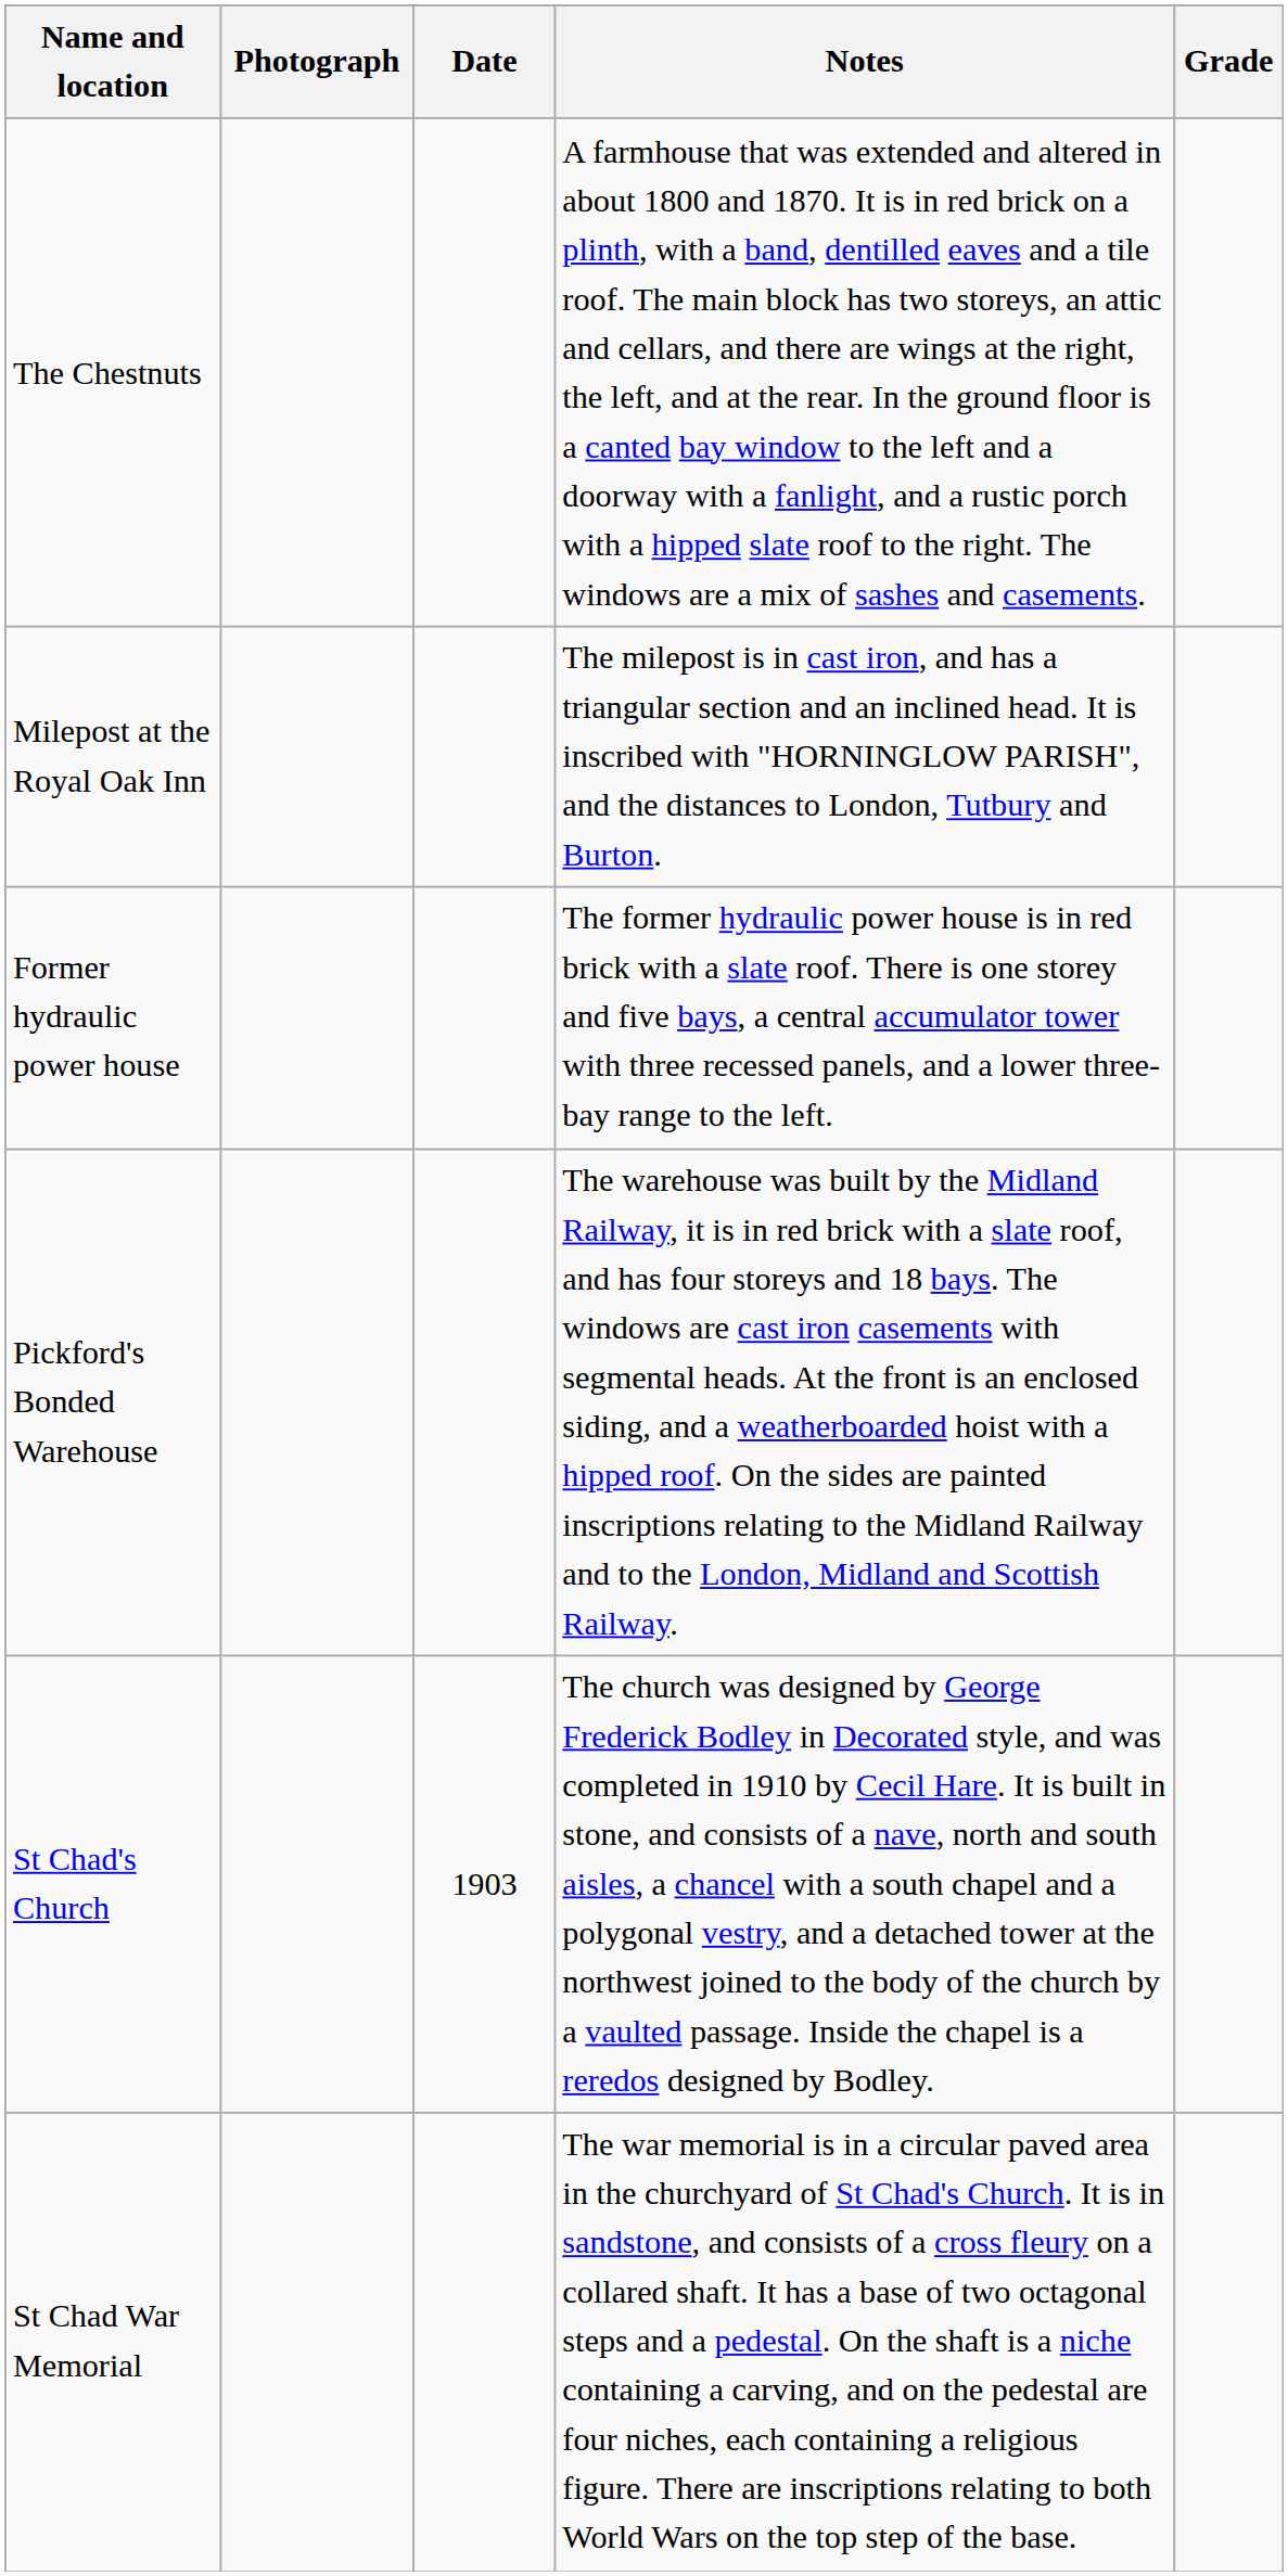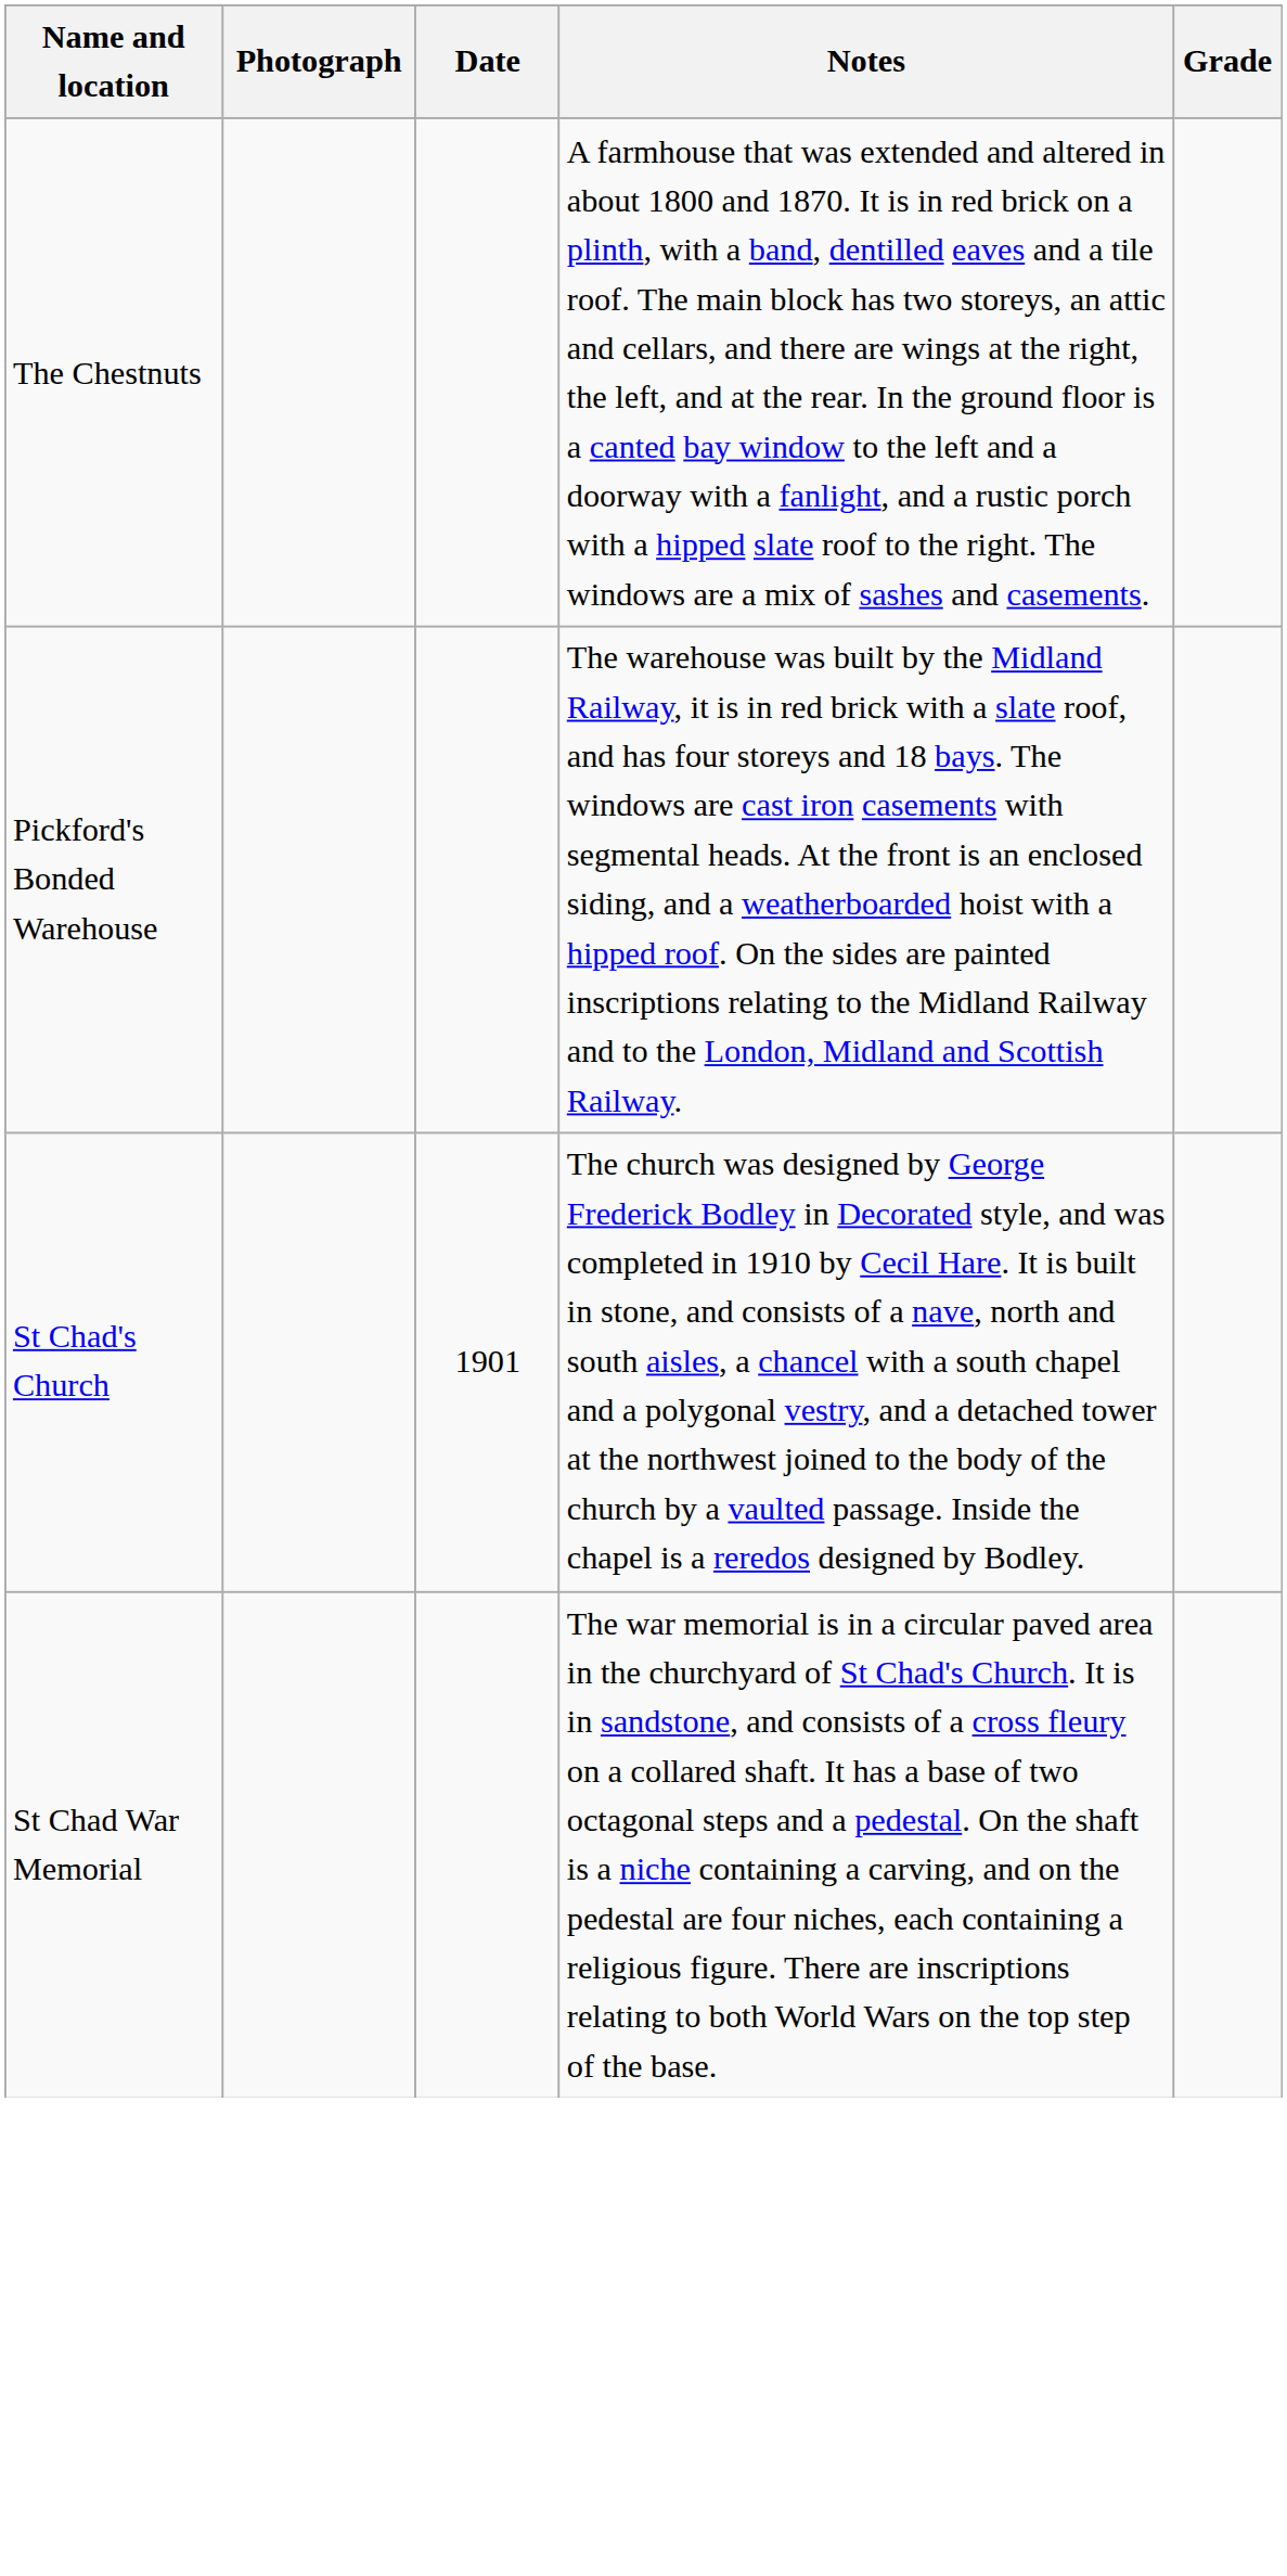 <table class="wikitable sortable plainrowheaders" style="width:100%; border:0; text-align:left; line-height:150%;">
 <tr>
 <th scope="col"  style="width:150px">Name and location</th>
 <th scope="col"  style="width:100px" class="unsortable">Photograph</th>
 <th scope="col"  style="width:120px">Date</th>
 <th scope="col"  style="width:650px" class="unsortable">Notes</th>
 <th scope="col"  style="width:50px">Grade</th>
 </tr>
 <tr>
 <td>The Chestnuts<br><small></small></td>
 <td></td>
 <td align="center"></td>
 <td>A farmhouse that was extended and altered in about 1800 and 1870.  It is in red brick on a <a href='#'>plinth</a>, with a <a href='#'>band</a>, <a href='#'>dentilled</a> <a href='#'>eaves</a> and a tile roof.  The main block has two storeys, an attic and cellars, and there are wings at the right, the left, and at the rear.  In the ground floor is a <a href='#'>canted</a> <a href='#'>bay window</a> to the left and a doorway with a <a href='#'>fanlight</a>, and a rustic porch with a <a href='#'>hipped</a> <a href='#'>slate</a> roof to the right.  The windows are a mix of <a href='#'>sashes</a> and <a href='#'>casements</a>.</td>
 <td align="center" ></td>
 </tr>
 <tr>
-<td>Milepost at the Royal Oak Inn<br><small></small></td>
-<td></td>
-<td align="center"></td>
-<td>The milepost is in <a href='#'>cast iron</a>, and has a triangular section and an inclined head.  It is inscribed with "HORNINGLOW PARISH", and the distances to London, <a href='#'>Tutbury</a> and <a href='#'>Burton</a>.</td>
-<td align="center" ></td>
-</tr>
-<tr>
-<td>Former hydraulic power house<br><small></small></td>
-<td></td>
-<td align="center"></td>
-<td>The former <a href='#'>hydraulic</a> power house is in red brick with a <a href='#'>slate</a> roof.  There is one storey and five <a href='#'>bays</a>, a central <a href='#'>accumulator tower</a> with three recessed panels, and a lower three-bay range to the left.</td>
-<td align="center" ></td>
-</tr>
-<tr>
 <td>Pickford's Bonded Warehouse<br><small></small></td>
 <td></td>
 <td align="center"></td>
 <td>The warehouse was built by the <a href='#'>Midland Railway</a>, it is in red brick with a <a href='#'>slate</a> roof, and has four storeys and 18 <a href='#'>bays</a>.  The windows are <a href='#'>cast iron</a> <a href='#'>casements</a> with segmental heads.  At the front is an enclosed siding, and a <a href='#'>weatherboarded</a> hoist with a <a href='#'>hipped roof</a>.  On the sides are painted inscriptions relating to the Midland Railway and to the <a href='#'>London, Midland and Scottish Railway</a>.</td>
 <td align="center" ></td>
 </tr>
 <tr>
 <td><a href='#'>St Chad's Church</a><br><small></small></td>
 <td></td>
-<td align="center">1903</td>
+<td align="center">1901</td>
 <td>The church was designed by <a href='#'>George Frederick Bodley</a> in <a href='#'>Decorated</a> style, and was completed in 1910 by <a href='#'>Cecil Hare</a>.  It is built in stone, and consists of a <a href='#'>nave</a>, north and south <a href='#'>aisles</a>, a <a href='#'>chancel</a> with a south chapel and a polygonal <a href='#'>vestry</a>, and a detached tower at the northwest joined to the body of the church by a <a href='#'>vaulted</a> passage.  Inside the chapel is a <a href='#'>reredos</a> designed by Bodley.</td>
 <td align="center" ></td>
 </tr>
 <tr>
 <td>St Chad War Memorial<br><small></small></td>
 <td></td>
 <td align="center"></td>
 <td>The war memorial is in a circular paved area in the churchyard of <a href='#'>St Chad's Church</a>.  It is in <a href='#'>sandstone</a>, and consists of a <a href='#'>cross fleury</a> on a collared shaft.  It has a base of two octagonal steps and a <a href='#'>pedestal</a>.  On the shaft is a <a href='#'>niche</a> containing a carving, and on the pedestal are four niches, each containing a religious figure.  There are inscriptions relating to both World Wars on the top step of the base.</td>
 <td align="center" ></td>
 </tr>
 <tr>
 </tr>
 </table>
